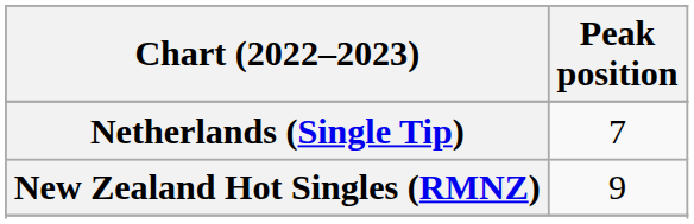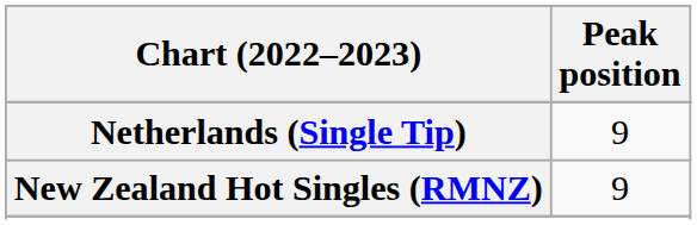 <table class="wikitable sortable plainrowheaders" style="text-align:center">
 <tr>
 <th scope="col">Chart (2022–2023)</th>
 <th scope="col">Peak<br>position</th>
 </tr>
 <tr>
 </tr>
 <tr>
 </tr>
 <tr>
 <th scope="row">Netherlands (<a href='#'>Single Tip</a>)</th>
-<td>7</td>
+<td>9</td>
 </tr>
 <tr>
 <th scope="row">New Zealand Hot Singles (<a href='#'>RMNZ</a>)</th>
 <td>9</td>
 </tr>
 <tr>
 </tr>
 <tr>
 </tr>
 <tr>
 </tr>
 <tr>
 </tr>
 </table>
